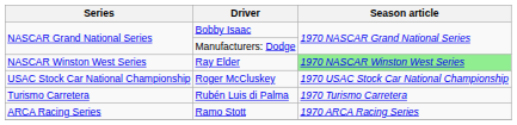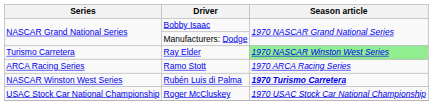 <table class="wikitable" style="font-size: 87%;">
 <tr>
 <th>Series</th>
 <th>Driver</th>
 <th>Season article</th>
 </tr>
 <tr>
 <td rowspan=2><a href='#'>NASCAR Grand National Series</a></td>
 <td> <a href='#'>Bobby Isaac</a></td>
 <td rowspan=2><em><a href='#'>1970 NASCAR Grand National Series</a></em></td>
 </tr>
 <tr>
 <td>Manufacturers:  <a href='#'>Dodge</a></td>
 </tr>
 <tr>
-<td><a href='#'>NASCAR Winston West Series</a></td>
+<td><a href='#'>Turismo Carretera</a></td>
 <td> <a href='#'>Ray Elder</a></td>
 <td style="background: lightgreen;"><em><a href='#'>1970 NASCAR Winston West Series</a></em></td>
+</tr>
+<tr>
+<td><a href='#'>ARCA Racing Series</a></td>
+<td> <a href='#'>Ramo Stott</a></td>
+<td><em><a href='#'>1970 ARCA Racing Series</a></em></td>
+</tr>
+<tr>
+<td><a href='#'>NASCAR Winston West Series</a></td>
+<td> <a href='#'>Rubén Luis di Palma</a></td>
+<td><strong><em><a href='#'>1970 Turismo Carretera</a></em></strong></td>
 </tr>
 <tr>
 <td><a href='#'>USAC Stock Car National Championship</a></td>
 <td> <a href='#'>Roger McCluskey</a></td>
 <td><em><a href='#'>1970 USAC Stock Car National Championship</a></em></td>
 </tr>
 <tr>
-<td><a href='#'>Turismo Carretera</a></td>
-<td> <a href='#'>Rubén Luis di Palma</a></td>
-<td><em><a href='#'>1970 Turismo Carretera</a></em></td>
-</tr>
-<tr>
-<td><a href='#'>ARCA Racing Series</a></td>
-<td> <a href='#'>Ramo Stott</a></td>
-<td><em><a href='#'>1970 ARCA Racing Series</a></em></td>
-</tr>
-<tr>
 </tr>
 </table>
